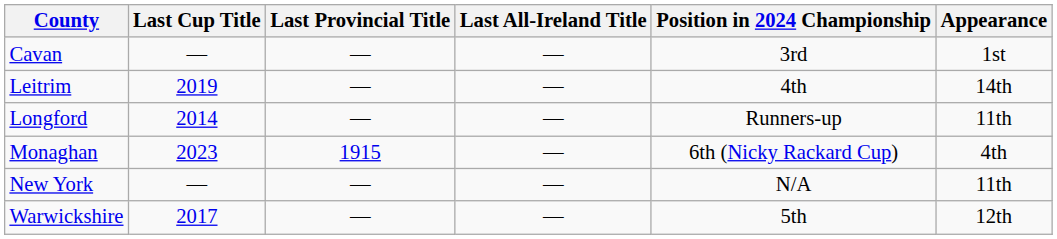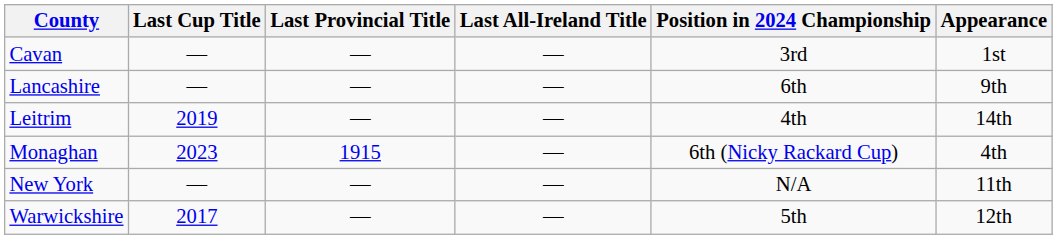 <table class="wikitable sortable" style="text-align:center">
 <tr>
 <th><a href='#'>County</a></th>
 <th>Last Cup Title</th>
 <th>Last Provincial Title</th>
 <th>Last All-Ireland Title</th>
 <th>Position in <a href='#'>2024</a> Championship</th>
 <th>Appearance</th>
 </tr>
 <tr>
 <td style="text-align:left"> <a href='#'>Cavan</a></td>
 <td>—</td>
 <td>—</td>
 <td>—</td>
 <td>3rd</td>
 <td>1st</td>
 </tr>
 <tr>
+<td style="text-align:left"> <a href='#'>Lancashire</a></td>
+<td>—</td>
+<td>—</td>
+<td>—</td>
+<td>6th</td>
+<td>9th</td>
+</tr>
+<tr>
 <td style="text-align:left"> <a href='#'>Leitrim</a></td>
 <td><a href='#'>2019</a></td>
 <td>—</td>
 <td>—</td>
 <td>4th</td>
 <td>14th</td>
-</tr>
-<tr>
-<td style="text-align:left"> <a href='#'>Longford</a></td>
-<td><a href='#'>2014</a></td>
-<td>—</td>
-<td>—</td>
-<td>Runners-up</td>
-<td>11th</td>
 </tr>
 <tr>
 <td style="text-align:left"> <a href='#'>Monaghan</a></td>
 <td><a href='#'>2023</a></td>
 <td><a href='#'>1915</a></td>
 <td>—</td>
 <td>6th (<a href='#'>Nicky Rackard Cup</a>)</td>
 <td>4th</td>
 </tr>
 <tr>
 <td style="text-align:left"> <a href='#'>New York</a></td>
 <td>—</td>
 <td>—</td>
 <td>—</td>
 <td>N/A</td>
 <td>11th</td>
 </tr>
 <tr>
 <td style="text-align:left"> <a href='#'>Warwickshire</a></td>
 <td><a href='#'>2017</a></td>
 <td>—</td>
 <td>—</td>
 <td>5th</td>
 <td>12th</td>
 </tr>
 </table>
